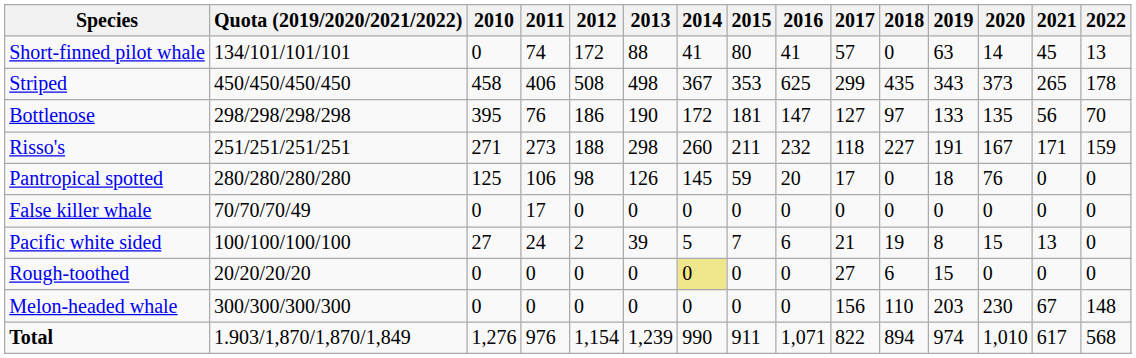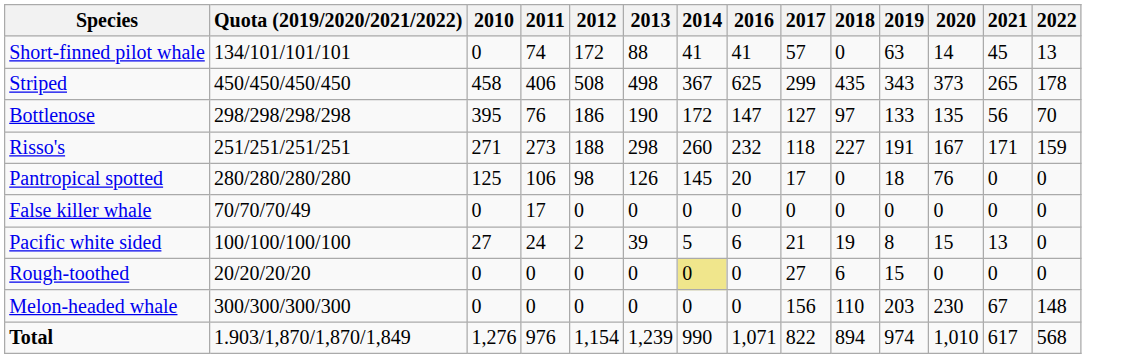 <table class="wikitable">
 <tr>
 <th>Species</th>
 <th>Quota (2019/2020/2021/2022)</th>
 <th>2010</th>
 <th>2011</th>
 <th>2012</th>
 <th>2013</th>
 <th>2014</th>
-<th>2015</th>
 <th>2016</th>
 <th>2017</th>
 <th>2018</th>
 <th>2019</th>
 <th>2020</th>
 <th>2021</th>
 <th>2022</th>
 </tr>
 <tr>
 <td><a href='#'>Short-finned pilot whale</a></td>
 <td>134/101/101/101</td>
 <td>0</td>
 <td>74</td>
 <td>172</td>
 <td>88</td>
 <td>41</td>
-<td>80</td>
 <td>41</td>
 <td>57</td>
 <td>0</td>
 <td>63</td>
 <td>14</td>
 <td>45</td>
 <td>13</td>
 </tr>
 <tr>
 <td><a href='#'>Striped</a></td>
 <td>450/450/450/450</td>
 <td>458</td>
 <td>406</td>
 <td>508</td>
 <td>498</td>
 <td>367</td>
-<td>353</td>
 <td>625</td>
 <td>299</td>
 <td>435</td>
 <td>343</td>
 <td>373</td>
 <td>265</td>
 <td>178</td>
 </tr>
 <tr>
 <td><a href='#'>Bottlenose</a></td>
 <td>298/298/298/298</td>
 <td>395</td>
 <td>76</td>
 <td>186</td>
 <td>190</td>
 <td>172</td>
-<td>181</td>
 <td>147</td>
 <td>127</td>
 <td>97</td>
 <td>133</td>
 <td>135</td>
 <td>56</td>
 <td>70</td>
 </tr>
 <tr>
 <td><a href='#'>Risso's</a></td>
 <td>251/251/251/251</td>
 <td>271</td>
 <td>273</td>
 <td>188</td>
 <td>298</td>
 <td>260</td>
-<td>211</td>
 <td>232</td>
 <td>118</td>
 <td>227</td>
 <td>191</td>
 <td>167</td>
 <td>171</td>
 <td>159</td>
 </tr>
 <tr>
 <td><a href='#'>Pantropical spotted</a></td>
 <td>280/280/280/280</td>
 <td>125</td>
 <td>106</td>
 <td>98</td>
 <td>126</td>
 <td>145</td>
-<td>59</td>
 <td>20</td>
 <td>17</td>
 <td>0</td>
 <td>18</td>
 <td>76</td>
 <td>0</td>
 <td>0</td>
 </tr>
 <tr>
 <td><a href='#'>False killer whale</a></td>
 <td>70/70/70/49</td>
 <td>0</td>
 <td>17</td>
 <td>0</td>
 <td>0</td>
 <td>0</td>
 <td>0</td>
 <td>0</td>
 <td>0</td>
 <td>0</td>
 <td>0</td>
 <td>0</td>
 <td>0</td>
-<td>0</td>
 </tr>
 <tr>
 <td><a href='#'>Pacific white sided</a></td>
 <td>100/100/100/100</td>
 <td>27</td>
 <td>24</td>
 <td>2</td>
 <td>39</td>
 <td>5</td>
-<td>7</td>
 <td>6</td>
 <td>21</td>
 <td>19</td>
 <td>8</td>
 <td>15</td>
 <td>13</td>
 <td>0</td>
 </tr>
 <tr>
 <td><a href='#'>Rough-toothed</a></td>
 <td>20/20/20/20</td>
 <td>0</td>
 <td>0</td>
 <td>0</td>
 <td>0</td>
 <td style="background: khaki;">0</td>
 <td>0</td>
-<td>0</td>
 <td>27</td>
 <td>6</td>
 <td>15</td>
 <td>0</td>
 <td>0</td>
 <td>0</td>
 </tr>
 <tr>
 <td><a href='#'>Melon-headed whale</a></td>
 <td>300/300/300/300</td>
-<td>0</td>
 <td>0</td>
 <td>0</td>
 <td>0</td>
 <td>0</td>
 <td>0</td>
 <td>0</td>
 <td>156</td>
 <td>110</td>
 <td>203</td>
 <td>230</td>
 <td>67</td>
 <td>148</td>
 </tr>
 <tr>
 <td><strong>Total</strong></td>
 <td>1.903/1,870/1,870/1,849</td>
 <td>1,276</td>
 <td>976</td>
 <td>1,154</td>
 <td>1,239</td>
 <td>990</td>
-<td>911</td>
 <td>1,071</td>
 <td>822</td>
 <td>894</td>
 <td>974</td>
 <td>1,010</td>
 <td>617</td>
 <td>568</td>
 </tr>
 </table>
